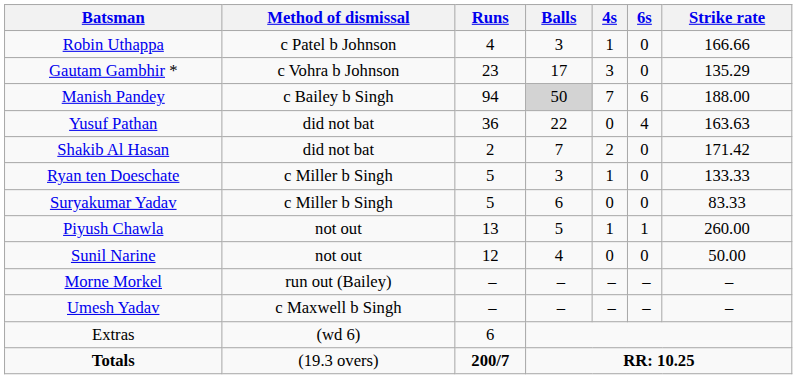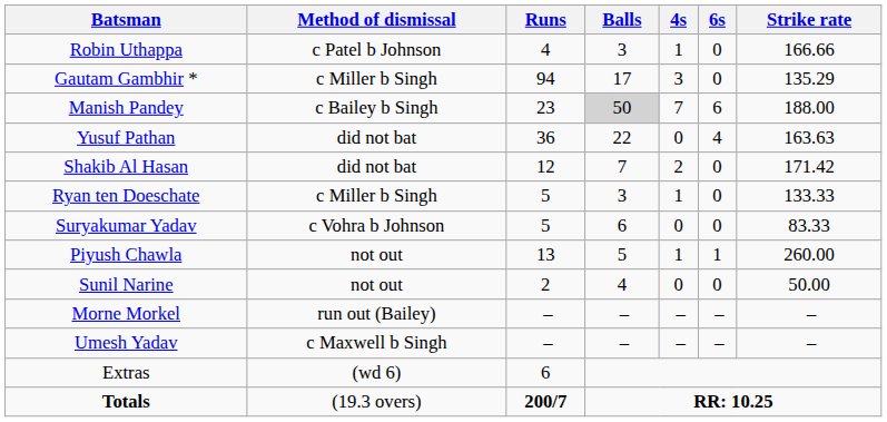 <table border="1" cellpadding="1" cellspacing="0" style="border: gray solid 1px; border-collapse: collapse; text-align: center; width: 60%;" class=wikitable>
 <tr>
 <th><a href='#'>Batsman</a></th>
 <th><a href='#'>Method of dismissal</a></th>
 <th><a href='#'>Runs</a></th>
 <th><a href='#'>Balls</a></th>
 <th><a href='#'>4s</a></th>
 <th><a href='#'>6s</a></th>
 <th><a href='#'>Strike rate</a></th>
 </tr>
 <tr>
 <td><a href='#'>Robin Uthappa</a> </td>
 <td>c Patel b Johnson</td>
 <td>4</td>
 <td>3</td>
 <td>1</td>
 <td>0</td>
 <td>166.66</td>
 </tr>
 <tr>
 <td><a href='#'>Gautam Gambhir</a> *</td>
-<td>c Vohra b Johnson</td>
-<td>23</td>
+<td>c Miller b Singh</td>
+<td>94</td>
 <td>17</td>
 <td>3</td>
 <td>0</td>
 <td>135.29</td>
 </tr>
 <tr>
 <td><a href='#'>Manish Pandey</a></td>
 <td>c Bailey b Singh</td>
-<td>94</td>
+<td>23</td>
 <td style="background: lightgrey;">50</td>
 <td>7</td>
 <td>6</td>
 <td>188.00</td>
 </tr>
 <tr>
 <td><a href='#'>Yusuf Pathan</a></td>
 <td>did not bat</td>
 <td>36</td>
 <td>22</td>
 <td>0</td>
 <td>4</td>
 <td>163.63</td>
 </tr>
 <tr>
 <td><a href='#'>Shakib Al Hasan</a></td>
 <td>did not bat</td>
-<td>2</td>
+<td>12</td>
 <td>7</td>
 <td>2</td>
 <td>0</td>
 <td>171.42</td>
 </tr>
 <tr>
 <td><a href='#'>Ryan ten Doeschate</a></td>
 <td>c Miller b Singh</td>
 <td>5</td>
 <td>3</td>
 <td>1</td>
 <td>0</td>
 <td>133.33</td>
 </tr>
 <tr>
 <td><a href='#'>Suryakumar Yadav</a></td>
-<td>c Miller b Singh</td>
+<td>c Vohra b Johnson</td>
 <td>5</td>
 <td>6</td>
 <td>0</td>
 <td>0</td>
 <td>83.33</td>
 </tr>
 <tr>
 <td><a href='#'>Piyush Chawla</a></td>
 <td>not out</td>
 <td>13</td>
 <td>5</td>
 <td>1</td>
 <td>1</td>
 <td>260.00</td>
 </tr>
 <tr>
 <td><a href='#'>Sunil Narine</a></td>
 <td>not out</td>
-<td>12</td>
+<td>2</td>
 <td>4</td>
 <td>0</td>
 <td>0</td>
 <td>50.00</td>
 </tr>
 <tr>
 <td><a href='#'>Morne Morkel</a></td>
 <td>run out (Bailey)</td>
 <td> –</td>
 <td> –</td>
 <td> –</td>
 <td> –</td>
 <td> –</td>
 </tr>
 <tr>
 <td><a href='#'>Umesh Yadav</a></td>
 <td>c Maxwell b Singh</td>
 <td> –</td>
 <td> –</td>
 <td> –</td>
 <td> –</td>
 <td> –</td>
 </tr>
 <tr>
 <td>Extras</td>
 <td>(wd 6)</td>
 <td>6</td>
 <td colspan="4"></td>
 </tr>
 <tr>
 <td><strong>Totals</strong></td>
 <td>(19.3 overs)</td>
 <td><strong>200/7</strong></td>
 <td colspan="4"><strong>RR: 10.25</strong></td>
 </tr>
 </table>
